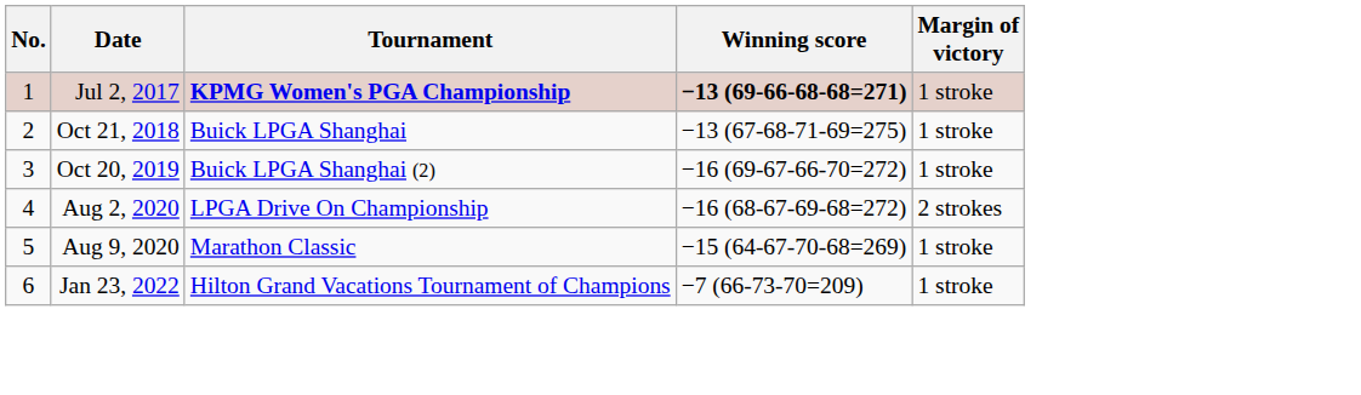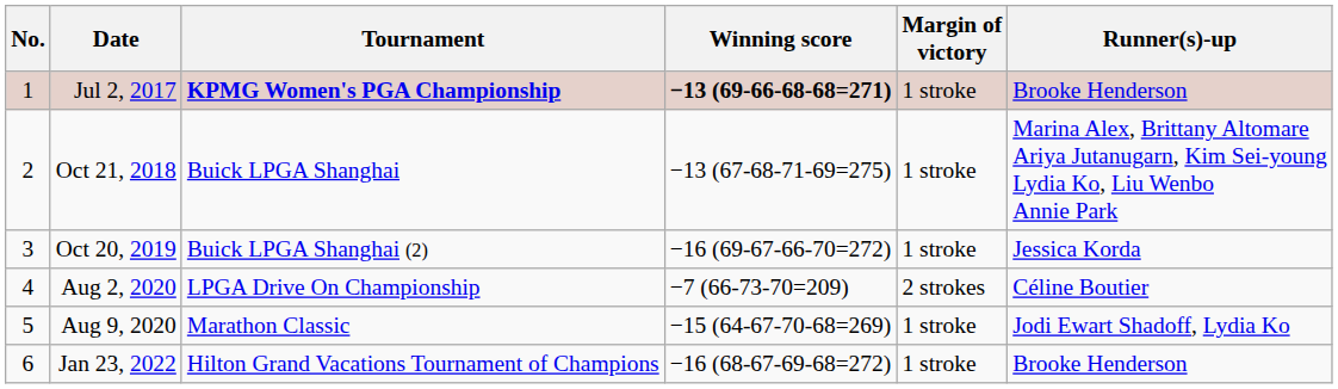 <table class="wikitable" style="font-size:95%;">
 <tr>
 <th>No.</th>
 <th>Date</th>
 <th>Tournament</th>
 <th>Winning score</th>
 <th>Margin of<br>victory</th>
+<th>Runner(s)-up</th>
 </tr>
 <tr style="background:#e5d1cb;">
 <td align=center>1</td>
 <td align=right>Jul 2, <a href='#'>2017</a></td>
 <td><strong><a href='#'>KPMG Women's PGA Championship</a></strong></td>
 <td><strong>−13 (69-66-68-68=271)</strong></td>
 <td>1 stroke</td>
+<td> <a href='#'>Brooke Henderson</a></td>
 </tr>
 <tr>
 <td align=center>2</td>
 <td align=right>Oct 21, <a href='#'>2018</a></td>
 <td><a href='#'>Buick LPGA Shanghai</a></td>
 <td>−13 (67-68-71-69=275)</td>
 <td>1 stroke</td>
+<td> <a href='#'>Marina Alex</a>,  <a href='#'>Brittany Altomare</a><br> <a href='#'>Ariya Jutanugarn</a>,  <a href='#'>Kim Sei-young</a><br> <a href='#'>Lydia Ko</a>,  <a href='#'>Liu Wenbo</a><br> <a href='#'>Annie Park</a></td>
 </tr>
 <tr>
 <td align=center>3</td>
 <td align=right>Oct 20, <a href='#'>2019</a></td>
 <td><a href='#'>Buick LPGA Shanghai</a> <small>(2)</small></td>
 <td>−16 (69-67-66-70=272)</td>
 <td>1 stroke</td>
+<td> <a href='#'>Jessica Korda</a></td>
 </tr>
 <tr>
 <td align=center>4</td>
 <td align=right>Aug 2, <a href='#'>2020</a></td>
 <td><a href='#'>LPGA Drive On Championship</a></td>
-<td>−16 (68-67-69-68=272)</td>
+<td>−7 (66-73-70=209)</td>
 <td>2 strokes</td>
+<td> <a href='#'>Céline Boutier</a></td>
 </tr>
 <tr>
 <td align=center>5</td>
 <td align=right>Aug 9, 2020</td>
 <td><a href='#'>Marathon Classic</a></td>
 <td>−15 (64-67-70-68=269)</td>
 <td>1 stroke</td>
+<td> <a href='#'>Jodi Ewart Shadoff</a>,  <a href='#'>Lydia Ko</a></td>
 </tr>
 <tr>
 <td align=center>6</td>
 <td align=right>Jan 23, <a href='#'>2022</a></td>
 <td><a href='#'>Hilton Grand Vacations Tournament of Champions</a></td>
-<td>−7 (66-73-70=209)</td>
+<td>−16 (68-67-69-68=272)</td>
 <td>1 stroke</td>
+<td> <a href='#'>Brooke Henderson</a></td>
 </tr>
 </table>
